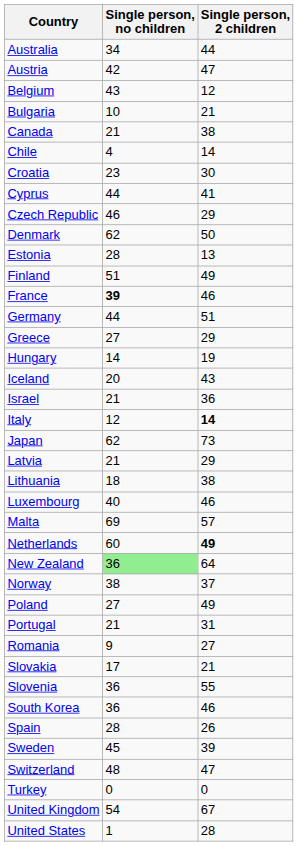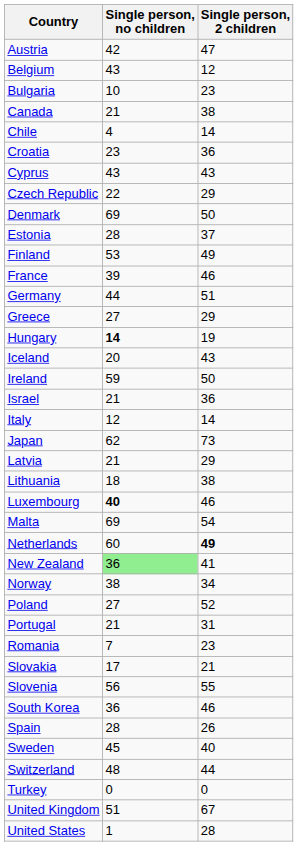 <table class="wikitable sortable">
 <tr>
 <th>Country</th>
 <th>Single person,<br>no children</th>
 <th>Single person,<br>2 children</th>
-</tr>
-<tr>
-<td><a href='#'>Australia</a></td>
-<td>34</td>
-<td>44</td>
 </tr>
 <tr>
 <td><a href='#'>Austria</a></td>
 <td>42</td>
 <td>47</td>
 </tr>
 <tr>
 <td><a href='#'>Belgium</a></td>
 <td>43</td>
 <td>12</td>
 </tr>
 <tr>
 <td><a href='#'>Bulgaria</a></td>
 <td>10</td>
-<td>21</td>
+<td>23</td>
 </tr>
 <tr>
 <td><a href='#'>Canada</a></td>
 <td>21</td>
 <td>38</td>
 </tr>
 <tr>
 <td><a href='#'>Chile</a></td>
 <td>4</td>
 <td>14</td>
 </tr>
 <tr>
 <td><a href='#'>Croatia</a></td>
 <td>23</td>
-<td>30</td>
+<td>36</td>
 </tr>
 <tr>
 <td><a href='#'>Cyprus</a></td>
-<td>44</td>
-<td>41</td>
+<td>43</td>
+<td>43</td>
 </tr>
 <tr>
 <td><a href='#'>Czech Republic</a></td>
-<td>46</td>
+<td>22</td>
 <td>29</td>
 </tr>
 <tr>
 <td><a href='#'>Denmark</a></td>
-<td>62</td>
+<td>69</td>
 <td>50</td>
 </tr>
 <tr>
 <td><a href='#'>Estonia</a></td>
 <td>28</td>
-<td>13</td>
+<td>37</td>
 </tr>
 <tr>
 <td><a href='#'>Finland</a></td>
-<td>51</td>
+<td>53</td>
 <td>49</td>
 </tr>
 <tr>
 <td><a href='#'>France</a></td>
-<td><strong>39</strong></td>
+<td>39</td>
 <td>46</td>
 </tr>
 <tr>
 <td><a href='#'>Germany</a></td>
 <td>44</td>
 <td>51</td>
 </tr>
 <tr>
 <td><a href='#'>Greece</a></td>
 <td>27</td>
 <td>29</td>
 </tr>
 <tr>
 <td><a href='#'>Hungary</a></td>
-<td>14</td>
+<td><strong>14</strong></td>
 <td>19</td>
 </tr>
 <tr>
 <td><a href='#'>Iceland</a></td>
 <td>20</td>
 <td>43</td>
+</tr>
+<tr>
+<td><a href='#'>Ireland</a></td>
+<td>59</td>
+<td>50</td>
 </tr>
 <tr>
 <td><a href='#'>Israel</a></td>
 <td>21</td>
 <td>36</td>
 </tr>
 <tr>
 <td><a href='#'>Italy</a></td>
 <td>12</td>
-<td><strong>14</strong></td>
+<td>14</td>
 </tr>
 <tr>
 <td><a href='#'>Japan</a></td>
 <td>62</td>
 <td>73</td>
 </tr>
 <tr>
 <td><a href='#'>Latvia</a></td>
 <td>21</td>
 <td>29</td>
 </tr>
 <tr>
 <td><a href='#'>Lithuania</a></td>
 <td>18</td>
 <td>38</td>
 </tr>
 <tr>
 <td><a href='#'>Luxembourg</a></td>
-<td>40</td>
+<td><strong>40</strong></td>
 <td>46</td>
 </tr>
 <tr>
 <td><a href='#'>Malta</a></td>
 <td>69</td>
-<td>57</td>
+<td>54</td>
 </tr>
 <tr>
 <td><a href='#'>Netherlands</a></td>
 <td>60</td>
 <td><strong>49</strong></td>
 </tr>
 <tr>
 <td><a href='#'>New Zealand</a></td>
 <td style="background: lightgreen;">36</td>
-<td>64</td>
+<td>41</td>
 </tr>
 <tr>
 <td><a href='#'>Norway</a></td>
 <td>38</td>
-<td>37</td>
+<td>34</td>
 </tr>
 <tr>
 <td><a href='#'>Poland</a></td>
 <td>27</td>
-<td>49</td>
+<td>52</td>
 </tr>
 <tr>
 <td><a href='#'>Portugal</a></td>
 <td>21</td>
 <td>31</td>
 </tr>
 <tr>
 <td><a href='#'>Romania</a></td>
-<td>9</td>
-<td>27</td>
+<td>7</td>
+<td>23</td>
 </tr>
 <tr>
 <td><a href='#'>Slovakia</a></td>
 <td>17</td>
 <td>21</td>
 </tr>
 <tr>
 <td><a href='#'>Slovenia</a></td>
-<td>36</td>
+<td>56</td>
 <td>55</td>
 </tr>
 <tr>
 <td><a href='#'>South Korea</a></td>
 <td>36</td>
 <td>46</td>
 </tr>
 <tr>
 <td><a href='#'>Spain</a></td>
 <td>28</td>
 <td>26</td>
 </tr>
 <tr>
 <td><a href='#'>Sweden</a></td>
 <td>45</td>
-<td>39</td>
+<td>40</td>
 </tr>
 <tr>
 <td><a href='#'>Switzerland</a></td>
 <td>48</td>
-<td>47</td>
+<td>44</td>
 </tr>
 <tr>
 <td><a href='#'>Turkey</a></td>
 <td>0</td>
 <td>0</td>
 </tr>
 <tr>
 <td><a href='#'>United Kingdom</a></td>
-<td>54</td>
+<td>51</td>
 <td>67</td>
 </tr>
 <tr>
 <td><a href='#'>United States</a></td>
 <td>1</td>
 <td>28</td>
 </tr>
 </table>
